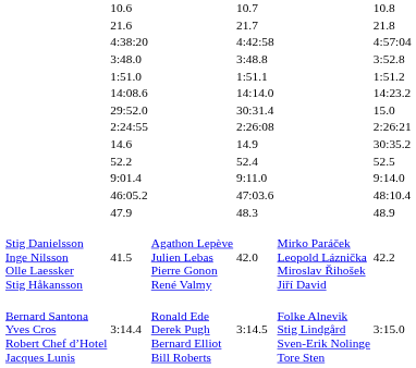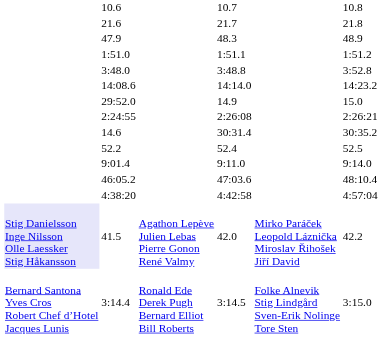 <table>
 <tr>
 <td></td>
 <td></td>
 <td>10.6</td>
 <td></td>
 <td>10.7</td>
 <td></td>
 <td>10.8</td>
 </tr>
 <tr>
 <td></td>
 <td></td>
 <td>21.6</td>
 <td></td>
 <td>21.7</td>
 <td></td>
 <td>21.8</td>
 </tr>
 <tr>
 <td></td>
 <td></td>
-<td>4:38:20 </td>
+<td>47.9</td>
 <td></td>
-<td>4:42:58</td>
+<td>48.3</td>
 <td></td>
-<td>4:57:04</td>
+<td>48.9</td>
+</tr>
+<tr>
+<td></td>
+<td></td>
+<td>1:51.0</td>
+<td></td>
+<td>1:51.1</td>
+<td></td>
+<td>1:51.2</td>
 </tr>
 <tr>
 <td></td>
 <td></td>
 <td>3:48.0 </td>
 <td></td>
 <td>3:48.8</td>
 <td></td>
 <td>3:52.8</td>
-</tr>
-<tr>
-<td></td>
-<td></td>
-<td>1:51.0</td>
-<td></td>
-<td>1:51.1</td>
-<td></td>
-<td>1:51.2</td>
 </tr>
 <tr>
 <td></td>
 <td></td>
 <td>14:08.6 </td>
 <td></td>
 <td>14:14.0</td>
 <td></td>
 <td>14:23.2</td>
 </tr>
 <tr>
 <td></td>
 <td></td>
 <td>29:52.0 </td>
 <td></td>
-<td>30:31.4</td>
+<td>14.9</td>
 <td></td>
 <td>15.0</td>
 </tr>
 <tr>
 <td></td>
 <td></td>
 <td>2:24:55</td>
 <td></td>
 <td>2:26:08</td>
 <td></td>
 <td>2:26:21</td>
 </tr>
 <tr>
 <td></td>
 <td></td>
 <td>14.6</td>
 <td></td>
-<td>14.9</td>
+<td>30:31.4</td>
 <td></td>
 <td>30:35.2</td>
 </tr>
 <tr>
 <td></td>
 <td></td>
 <td>52.2 </td>
 <td></td>
 <td>52.4</td>
 <td></td>
 <td>52.5</td>
 </tr>
 <tr>
 <td></td>
 <td></td>
 <td>9:01.4 </td>
 <td></td>
 <td>9:11.0</td>
 <td></td>
 <td>9:14.0</td>
 </tr>
 <tr>
 <td></td>
 <td></td>
 <td>46:05.2</td>
 <td></td>
 <td>47:03.6</td>
 <td></td>
 <td>48:10.4</td>
 </tr>
 <tr>
 <td></td>
 <td></td>
-<td>47.9</td>
+<td>4:38:20 </td>
 <td></td>
-<td>48.3</td>
+<td>4:42:58</td>
 <td></td>
-<td>48.9</td>
+<td>4:57:04</td>
 </tr>
 <tr>
 <td></td>
-<td><br><a href='#'>Stig Danielsson</a><br><a href='#'>Inge Nilsson</a><br><a href='#'>Olle Laessker</a><br><a href='#'>Stig Håkansson</a></td>
+<td style="background: lavender;"><br><a href='#'>Stig Danielsson</a><br><a href='#'>Inge Nilsson</a><br><a href='#'>Olle Laessker</a><br><a href='#'>Stig Håkansson</a></td>
 <td>41.5</td>
 <td><br><a href='#'>Agathon Lepève</a><br><a href='#'>Julien Lebas</a><br><a href='#'>Pierre Gonon</a><br><a href='#'>René Valmy</a></td>
 <td>42.0</td>
 <td><br><a href='#'>Mirko Paráček</a><br><a href='#'>Leopold Láznička</a><br><a href='#'>Miroslav Řihošek</a><br><a href='#'>Jiří David</a></td>
 <td>42.2</td>
 </tr>
 <tr>
 <td></td>
 <td><br><a href='#'>Bernard Santona</a><br><a href='#'>Yves Cros</a><br><a href='#'>Robert Chef d’Hotel</a><br><a href='#'>Jacques Lunis</a></td>
 <td>3:14.4</td>
 <td><br><a href='#'>Ronald Ede</a><br><a href='#'>Derek Pugh</a><br><a href='#'>Bernard Elliot</a><br><a href='#'>Bill Roberts</a></td>
 <td>3:14.5</td>
 <td><br><a href='#'>Folke Alnevik</a><br><a href='#'>Stig Lindgård</a><br><a href='#'>Sven-Erik Nolinge</a><br><a href='#'>Tore Sten</a></td>
 <td>3:15.0</td>
 </tr>
 </table>
